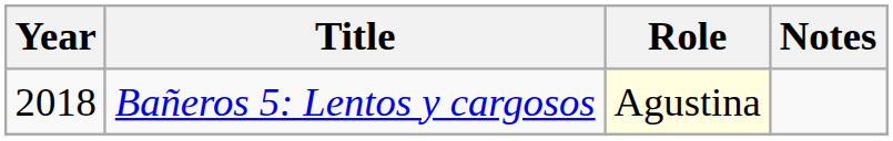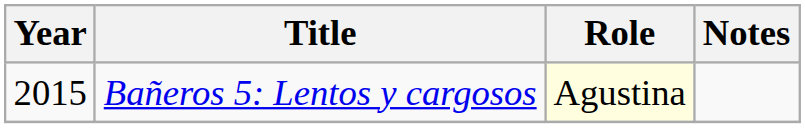 <table class="wikitable">
 <tr>
 <th>Year</th>
 <th>Title</th>
 <th>Role</th>
 <th>Notes</th>
 </tr>
 <tr>
-<td>2018</td>
+<td>2015</td>
 <td><em><a href='#'>Bañeros 5: Lentos y cargosos</a></em></td>
 <td style="background: lightyellow;">Agustina</td>
 <td></td>
 </tr>
 <tr>
 </tr>
 </table>
